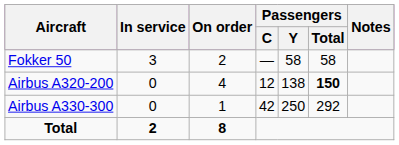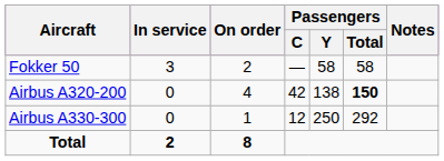 <table class="wikitable" style="margin:1em auto; border-collapse:collapse">
 <tr bgcolor=purple>
 <th rowspan="2">Aircraft</th>
 <th rowspan="2">In service</th>
 <th rowspan="2">On order</th>
 <th colspan="3">Passengers</th>
 <th rowspan="2">Notes</th>
 </tr>
 <tr>
 <th><abbr>C</abbr></th>
 <th><abbr>Y</abbr></th>
 <th>Total</th>
 </tr>
 <tr>
 <td><a href='#'>Fokker 50</a></td>
 <td align="center">3</td>
 <td align="center">2</td>
 <td align="center">—</td>
 <td align="center">58</td>
 <td align="center">58</td>
 <td></td>
 </tr>
 <tr>
 <td><a href='#'>Airbus A320-200</a></td>
 <td align="center">0</td>
 <td align="center">4</td>
-<td align="center">12</td>
+<td align="center">42</td>
 <td align="center">138</td>
 <td align="center"><strong>150</strong></td>
 <td align="center"></td>
 </tr>
 <tr>
 <td><a href='#'>Airbus A330-300</a></td>
 <td align="center">0</td>
 <td align="center">1</td>
-<td align="center">42</td>
+<td align="center">12</td>
 <td align="center">250</td>
 <td align="center">292</td>
 <td align="center"></td>
 </tr>
 <tr>
 <td align=center><strong>Total</strong></td>
 <td align=center><strong>2</strong></td>
 <td align=center><strong>8</strong></td>
 </tr>
 </table>
